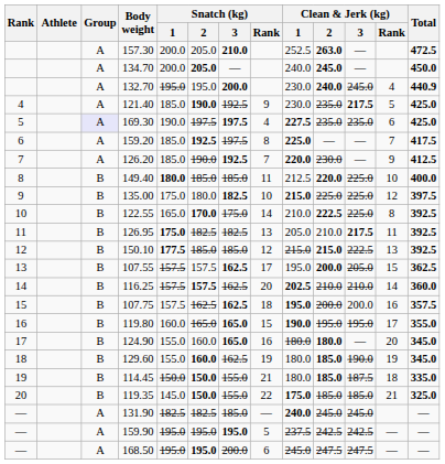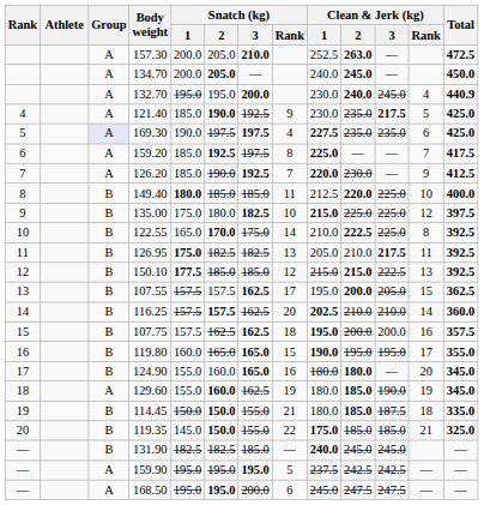 <table class = "wikitable" style="text-align:center;">
 <tr>
 <th rowspan=2 width=40>Rank</th>
 <th rowspan=2 width=250>Athlete</th>
 <th rowspan=2 width=50>Group</th>
 <th rowspan=2 width=60>Body weight</th>
 <th colspan=4>Snatch (kg)</th>
 <th colspan=4>Clean & Jerk (kg)</th>
 <th rowspan=2 width=60>Total</th>
 </tr>
 <tr>
 <th width=40>1</th>
 <th width=40>2</th>
 <th width=40>3</th>
 <th width=40>Rank</th>
 <th width=40>1</th>
 <th width=40>2</th>
 <th width=40>3</th>
 <th width=40>Rank</th>
 </tr>
 <tr>
 <td></td>
 <td align=left></td>
 <td>A</td>
 <td>157.30</td>
 <td>200.0</td>
 <td>205.0</td>
 <td><strong>210.0</strong></td>
 <td></td>
 <td>252.5</td>
 <td><strong>263.0</strong></td>
 <td>—</td>
 <td></td>
 <td><strong>472.5</strong></td>
 </tr>
 <tr>
 <td></td>
 <td align=left></td>
 <td>A</td>
 <td>134.70</td>
 <td>200.0</td>
 <td><strong>205.0</strong></td>
 <td>—</td>
 <td></td>
 <td>240.0</td>
 <td><strong>245.0</strong></td>
 <td>—</td>
 <td></td>
 <td><strong>450.0</strong></td>
 </tr>
 <tr>
 <td></td>
 <td align=left></td>
 <td>A</td>
 <td>132.70</td>
 <td><s>195.0 </s></td>
 <td>195.0</td>
 <td><strong>200.0</strong></td>
 <td></td>
 <td>230.0</td>
 <td><strong>240.0</strong></td>
 <td><s>245.0 </s></td>
 <td>4</td>
 <td><strong>440.9</strong></td>
 </tr>
 <tr>
 <td>4</td>
 <td align=left></td>
 <td>A</td>
 <td>121.40</td>
 <td>185.0</td>
 <td><strong>190.0</strong></td>
 <td><s>192.5 </s></td>
 <td>9</td>
 <td>230.0</td>
 <td><s>235.0 </s></td>
 <td><strong>217.5</strong></td>
 <td>5</td>
 <td><strong>425.0</strong></td>
 </tr>
 <tr>
 <td>5</td>
 <td align=left></td>
 <td style="background: lavender;">A</td>
 <td>169.30</td>
 <td>190.0</td>
 <td><s>197.5 </s></td>
 <td><strong>197.5</strong></td>
 <td>4</td>
 <td><strong>227.5</strong></td>
 <td><s>235.0 </s></td>
 <td><s>235.0 </s></td>
 <td>6</td>
 <td><strong>425.0</strong></td>
 </tr>
 <tr>
 <td>6</td>
 <td align=left></td>
 <td>A</td>
 <td>159.20</td>
 <td>185.0</td>
 <td><strong>192.5</strong></td>
 <td><s>197.5 </s></td>
 <td>8</td>
 <td><strong>225.0</strong></td>
 <td>—</td>
 <td>—</td>
 <td>7</td>
 <td><strong>417.5</strong></td>
 </tr>
 <tr>
 <td>7</td>
 <td align=left></td>
 <td>A</td>
 <td>126.20</td>
 <td>185.0</td>
 <td><s>190.0 </s></td>
 <td><strong>192.5</strong></td>
 <td>7</td>
 <td><strong>220.0</strong></td>
 <td><s>230.0 </s></td>
 <td>—</td>
 <td>9</td>
 <td><strong>412.5</strong></td>
 </tr>
 <tr>
 <td>8</td>
 <td align=left></td>
 <td>B</td>
 <td>149.40</td>
 <td><strong>180.0</strong></td>
 <td><s>185.0 </s></td>
 <td><s>185.0 </s></td>
 <td>11</td>
 <td>212.5</td>
 <td><strong>220.0</strong></td>
 <td><s>225.0 </s></td>
 <td>10</td>
 <td><strong>400.0</strong></td>
 </tr>
 <tr>
 <td>9</td>
 <td align=left></td>
 <td>B</td>
 <td>135.00</td>
 <td>175.0</td>
 <td>180.0</td>
 <td><strong>182.5</strong></td>
 <td>10</td>
 <td><strong>215.0</strong></td>
 <td><s>225.0 </s></td>
 <td><s>225.0 </s></td>
 <td>12</td>
 <td><strong>397.5</strong></td>
 </tr>
 <tr>
 <td>10</td>
 <td align=left></td>
 <td>B</td>
 <td>122.55</td>
 <td>165.0</td>
 <td><strong>170.0</strong></td>
 <td><s>175.0 </s></td>
 <td>14</td>
 <td>210.0</td>
 <td><strong>222.5</strong></td>
 <td><s>225.0 </s></td>
 <td>8</td>
 <td><strong>392.5</strong></td>
 </tr>
 <tr>
 <td>11</td>
 <td align=left></td>
 <td>B</td>
 <td>126.95</td>
 <td><strong>175.0</strong></td>
 <td><s>182.5 </s></td>
 <td><s>182.5 </s></td>
 <td>13</td>
 <td>205.0</td>
 <td>210.0</td>
 <td><strong>217.5</strong></td>
 <td>11</td>
 <td><strong>392.5</strong></td>
 </tr>
 <tr>
 <td>12</td>
 <td align=left></td>
 <td>B</td>
 <td>150.10</td>
 <td><strong>177.5</strong></td>
 <td><s>185.0 </s></td>
 <td><s>185.0 </s></td>
 <td>12</td>
 <td><s>215.0 </s></td>
 <td><strong>215.0</strong></td>
 <td><s>222.5 </s></td>
 <td>13</td>
 <td><strong>392.5</strong></td>
 </tr>
 <tr>
 <td>13</td>
 <td align=left></td>
 <td>B</td>
 <td>107.55</td>
 <td><s>157.5 </s></td>
 <td>157.5</td>
 <td><strong>162.5</strong></td>
 <td>17</td>
 <td>195.0</td>
 <td><strong>200.0</strong></td>
 <td><s>205.0 </s></td>
 <td>15</td>
 <td><strong>362.5</strong></td>
 </tr>
 <tr>
 <td>14</td>
 <td align=left></td>
 <td>B</td>
 <td>116.25</td>
 <td><s>157.5 </s></td>
 <td><strong>157.5</strong></td>
 <td><s>162.5 </s></td>
 <td>20</td>
 <td><strong>202.5</strong></td>
 <td><s>210.0 </s></td>
 <td><s>210.0 </s></td>
 <td>14</td>
 <td><strong>360.0</strong></td>
 </tr>
 <tr>
 <td>15</td>
 <td align=left></td>
 <td>B</td>
 <td>107.75</td>
 <td>157.5</td>
 <td><s>162.5 </s></td>
 <td><strong>162.5</strong></td>
 <td>18</td>
 <td><strong>195.0</strong></td>
 <td><s>200.0 </s></td>
 <td>200.0</td>
 <td>16</td>
 <td><strong>357.5</strong></td>
 </tr>
 <tr>
 <td>16</td>
 <td align=left></td>
 <td>B</td>
 <td>119.80</td>
 <td>160.0</td>
 <td><s>165.0 </s></td>
 <td><strong>165.0</strong></td>
 <td>15</td>
 <td><strong>190.0</strong></td>
 <td><s>195.0 </s></td>
 <td><s>195.0 </s></td>
 <td>17</td>
 <td><strong>355.0</strong></td>
 </tr>
 <tr>
 <td>17</td>
 <td align=left></td>
 <td>B</td>
 <td>124.90</td>
 <td>155.0</td>
 <td>160.0</td>
 <td><strong>165.0</strong></td>
 <td>16</td>
 <td><s>180.0 </s></td>
 <td><strong>180.0</strong></td>
 <td>—</td>
 <td>20</td>
 <td><strong>345.0</strong></td>
 </tr>
 <tr>
 <td>18</td>
 <td align=left></td>
-<td>B</td>
+<td>A</td>
 <td>129.60</td>
 <td>155.0</td>
 <td><strong>160.0</strong></td>
 <td><s>162.5 </s></td>
 <td>19</td>
 <td>180.0</td>
 <td><strong>185.0</strong></td>
 <td><s>190.0 </s></td>
 <td>19</td>
 <td><strong>345.0</strong></td>
 </tr>
 <tr>
 <td>19</td>
 <td align=left></td>
 <td>B</td>
 <td>114.45</td>
 <td><s>150.0 </s></td>
 <td><strong>150.0</strong></td>
 <td><s>155.0 </s></td>
 <td>21</td>
 <td>180.0</td>
 <td><strong>185.0</strong></td>
 <td><s>187.5 </s></td>
 <td>18</td>
 <td><strong>335.0</strong></td>
 </tr>
 <tr>
 <td>20</td>
 <td align=left></td>
 <td>B</td>
 <td>119.35</td>
 <td>145.0</td>
 <td><strong>150.0</strong></td>
 <td><s>155.0 </s></td>
 <td>22</td>
 <td><strong>175.0</strong></td>
 <td><s>185.0 </s></td>
 <td><s>185.0 </s></td>
 <td>21</td>
 <td><strong>325.0</strong></td>
 </tr>
 <tr>
 <td>—</td>
 <td align=left></td>
-<td>A</td>
+<td>B</td>
 <td>131.90</td>
 <td><s>182.5 </s></td>
 <td><s>182.5 </s></td>
 <td><s>185.0 </s></td>
 <td>—</td>
 <td><strong>240.0</strong></td>
 <td><s>245.0 </s></td>
 <td><s>245.0 </s></td>
 <td></td>
 <td>—</td>
 </tr>
 <tr>
 <td>—</td>
 <td align=left></td>
 <td>A</td>
 <td>159.90</td>
 <td><s>195.0 </s></td>
 <td><s>195.0 </s></td>
 <td><strong>195.0</strong></td>
 <td>5</td>
 <td><s>237.5 </s></td>
 <td><s>242.5 </s></td>
 <td><s>242.5 </s></td>
 <td>—</td>
 <td>—</td>
 </tr>
 <tr>
 <td>—</td>
 <td align=left></td>
 <td>A</td>
 <td>168.50</td>
 <td><s>195.0 </s></td>
 <td><strong>195.0</strong></td>
 <td><s>200.0 </s></td>
 <td>6</td>
 <td><s>245.0 </s></td>
 <td><s>247.5 </s></td>
 <td><s>247.5 </s></td>
 <td>—</td>
 <td>—</td>
 </tr>
 </table>
